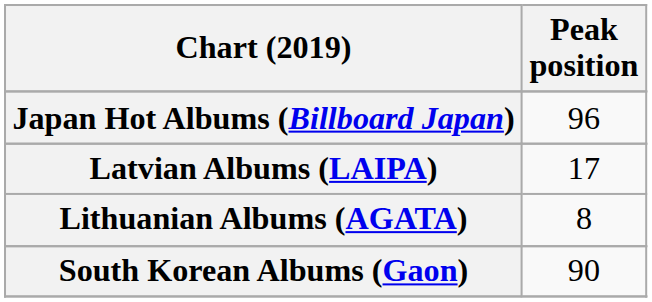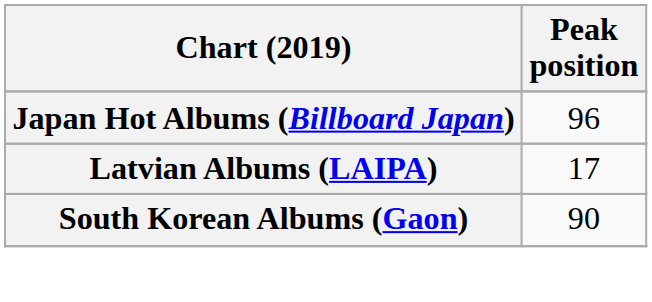 <table class="wikitable sortable plainrowheaders" style="text-align:center">
 <tr>
 <th scope="col">Chart (2019)</th>
 <th scope="col">Peak<br>position</th>
 </tr>
 <tr>
 </tr>
 <tr>
 </tr>
 <tr>
 </tr>
 <tr>
 </tr>
 <tr>
 </tr>
 <tr>
 </tr>
 <tr>
 </tr>
 <tr>
 </tr>
 <tr>
 </tr>
 <tr>
 </tr>
 <tr>
 </tr>
 <tr>
 </tr>
 <tr>
 <th scope="row">Japan Hot Albums (<em><a href='#'>Billboard Japan</a></em>)</th>
 <td>96</td>
 </tr>
 <tr>
 </tr>
 <tr>
 <th scope="row">Latvian Albums (<a href='#'>LAIPA</a>)</th>
 <td>17</td>
 </tr>
 <tr>
-<th scope="row">Lithuanian Albums (<a href='#'>AGATA</a>)</th>
-<td>8</td>
-</tr>
-<tr>
 </tr>
 <tr>
 </tr>
 <tr>
 </tr>
 <tr>
 <th scope="row">South Korean Albums (<a href='#'>Gaon</a>)</th>
 <td>90</td>
 </tr>
 <tr>
 </tr>
 <tr>
 </tr>
 <tr>
 </tr>
 <tr>
 </tr>
 <tr>
 </tr>
 </table>
